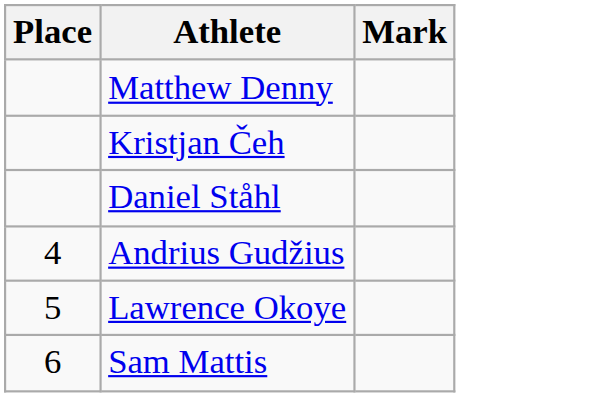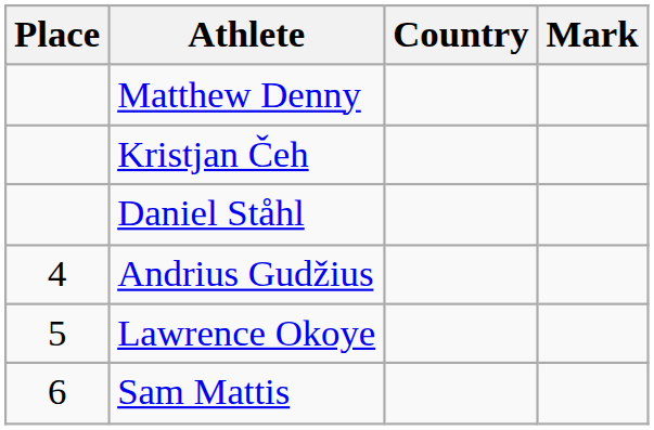 <table class="wikitable">
 <tr>
 <th>Place</th>
 <th>Athlete</th>
+<th>Country</th>
 <th>Mark</th>
 </tr>
 <tr>
 <td align=center></td>
 <td><a href='#'>Matthew Denny</a></td>
 <td></td>
+<td></td>
 </tr>
 <tr>
 <td align=center></td>
 <td><a href='#'>Kristjan Čeh</a></td>
+<td></td>
 <td></td>
 </tr>
 <tr>
 <td align=center></td>
 <td><a href='#'>Daniel Ståhl</a></td>
 <td></td>
+<td></td>
 </tr>
 <tr>
 <td align=center>4</td>
 <td><a href='#'>Andrius Gudžius</a></td>
+<td></td>
 <td></td>
 </tr>
 <tr>
 <td align=center>5</td>
 <td><a href='#'>Lawrence Okoye</a></td>
 <td></td>
+<td></td>
 </tr>
 <tr>
 <td align=center>6</td>
 <td><a href='#'>Sam Mattis</a></td>
 <td></td>
+<td></td>
 </tr>
 </table>
